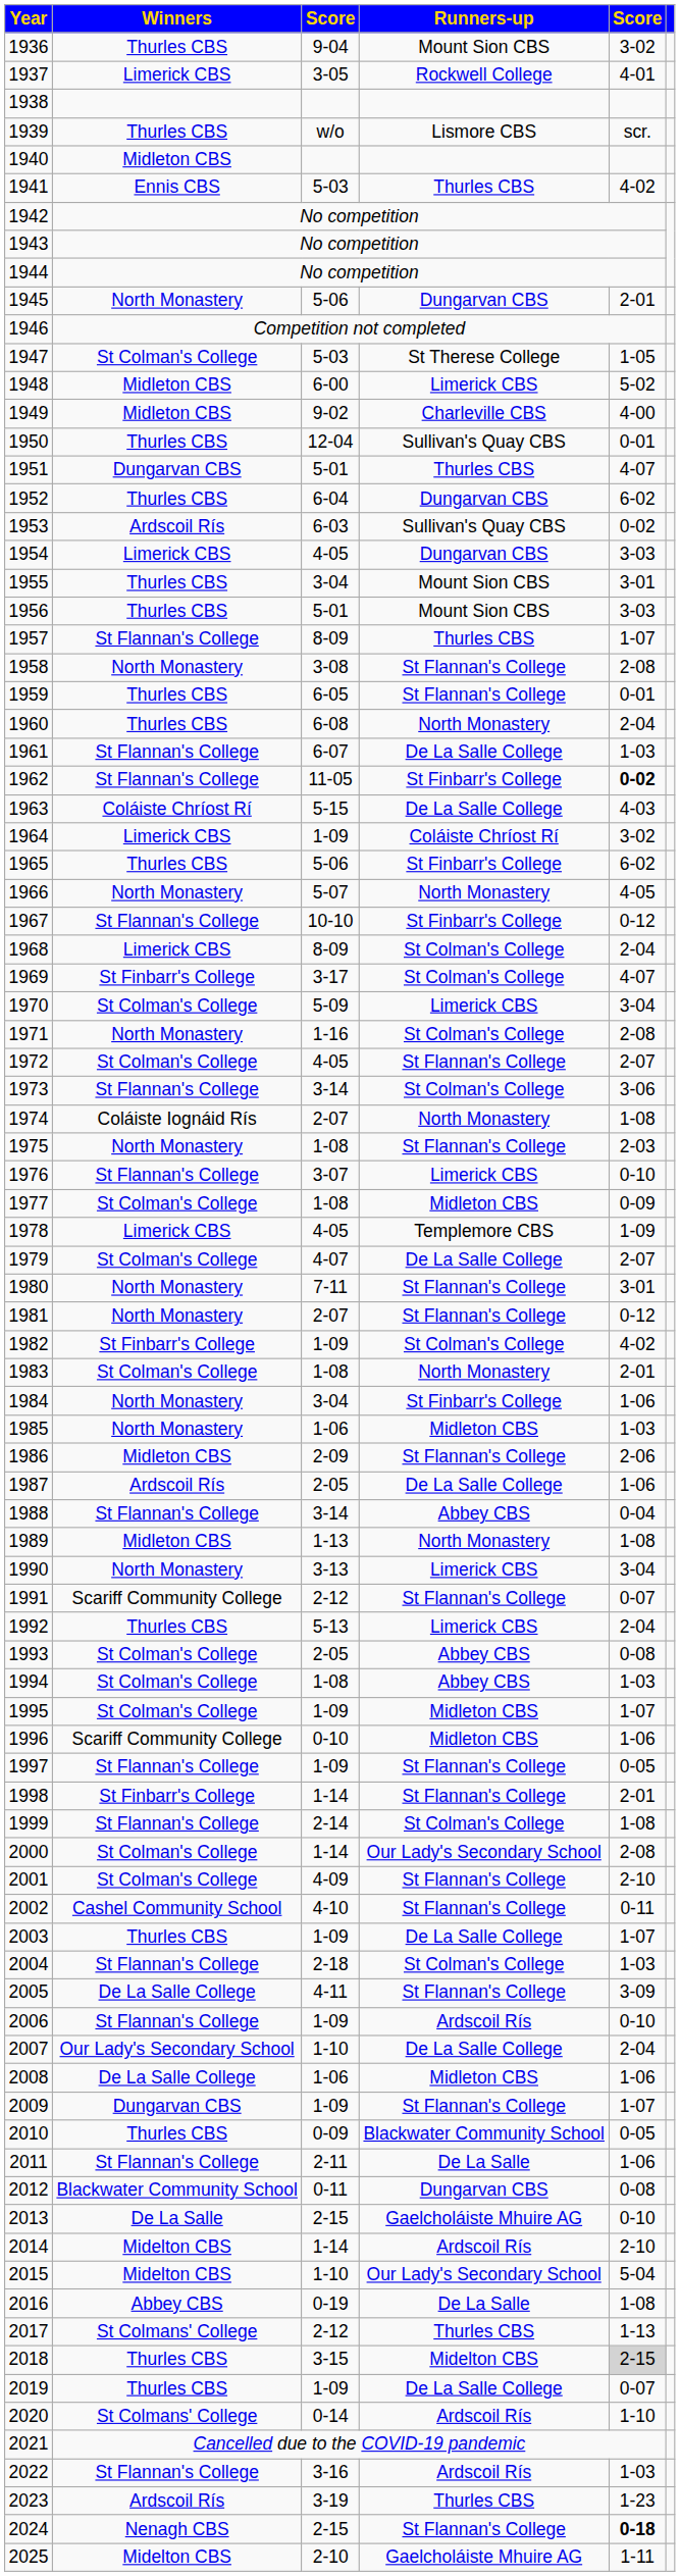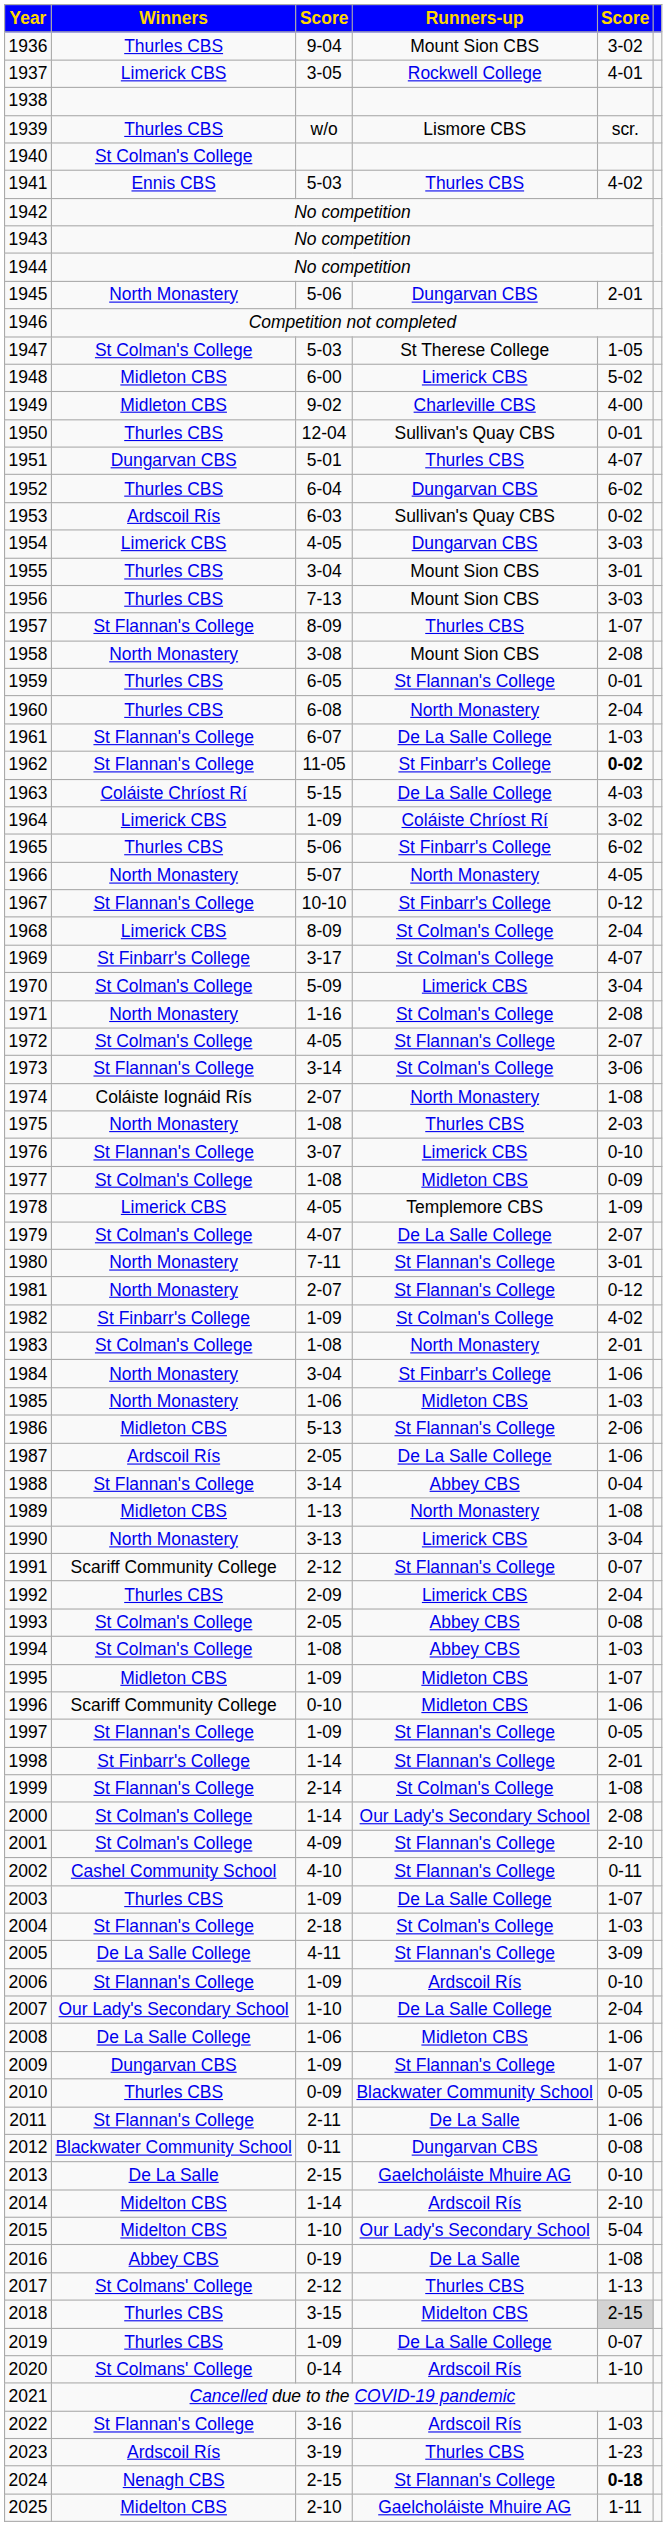 <table class="wikitable sortable" style="text-align:center;">
 <tr>
 <th style="background:blue;color:gold;">Year</th>
 <th style="background:blue;color:gold;">Winners</th>
 <th style="background:blue;color:gold;">Score</th>
 <th style="background:blue;color:gold;">Runners-up</th>
 <th style="background:blue;color:gold;">Score</th>
 <th style="background:blue;color:gold;"></th>
 </tr>
 <tr>
 <td>1936</td>
 <td><a href='#'>Thurles CBS</a></td>
 <td>9-04</td>
 <td>Mount Sion CBS</td>
 <td>3-02</td>
 <td></td>
 </tr>
 <tr>
 <td>1937</td>
 <td><a href='#'>Limerick CBS</a></td>
 <td>3-05</td>
 <td><a href='#'>Rockwell College</a></td>
 <td>4-01</td>
 <td></td>
 </tr>
 <tr>
 <td>1938</td>
 <td></td>
 <td></td>
 <td></td>
 <td></td>
 <td></td>
 </tr>
 <tr>
 <td>1939</td>
 <td><a href='#'>Thurles CBS</a></td>
 <td>w/o</td>
 <td>Lismore CBS</td>
 <td>scr.</td>
 <td></td>
 </tr>
 <tr>
 <td>1940</td>
-<td><a href='#'>Midleton CBS</a></td>
+<td><a href='#'>St Colman's College</a></td>
 <td></td>
 <td></td>
 <td></td>
 <td></td>
 </tr>
 <tr>
 <td>1941</td>
 <td><a href='#'>Ennis CBS</a></td>
 <td>5-03</td>
 <td><a href='#'>Thurles CBS</a></td>
 <td>4-02</td>
 <td></td>
 </tr>
 <tr>
 <td>1942</td>
 <td colspan=4 align=center><em>No competition</em></td>
 </tr>
 <tr>
 <td>1943</td>
 <td colspan=4 align=center><em>No competition</em></td>
 </tr>
 <tr>
 <td>1944</td>
 <td colspan=4 align=center><em>No competition</em></td>
 </tr>
 <tr>
 <td>1945</td>
 <td><a href='#'>North Monastery</a></td>
 <td>5-06</td>
 <td><a href='#'>Dungarvan CBS</a></td>
 <td>2-01</td>
 <td></td>
 </tr>
 <tr>
 <td>1946</td>
 <td colspan=4 align=center><em>Competition not completed</em></td>
 </tr>
 <tr>
 <td>1947</td>
 <td><a href='#'>St Colman's College</a></td>
 <td>5-03</td>
 <td>St Therese College</td>
 <td>1-05</td>
 <td></td>
 </tr>
 <tr>
 <td>1948</td>
 <td><a href='#'>Midleton CBS</a></td>
 <td>6-00</td>
 <td><a href='#'>Limerick CBS</a></td>
 <td>5-02</td>
 <td></td>
 </tr>
 <tr>
 <td>1949</td>
 <td><a href='#'>Midleton CBS</a></td>
 <td>9-02</td>
 <td><a href='#'>Charleville CBS</a></td>
 <td>4-00</td>
 <td></td>
 </tr>
 <tr>
 <td>1950</td>
 <td><a href='#'>Thurles CBS</a></td>
 <td>12-04</td>
 <td>Sullivan's Quay CBS</td>
 <td>0-01</td>
 <td></td>
 </tr>
 <tr>
 <td>1951</td>
 <td><a href='#'>Dungarvan CBS</a></td>
 <td>5-01</td>
 <td><a href='#'>Thurles CBS</a></td>
 <td>4-07</td>
 <td></td>
 </tr>
 <tr>
 <td>1952</td>
 <td><a href='#'>Thurles CBS</a></td>
 <td>6-04</td>
 <td><a href='#'>Dungarvan CBS</a></td>
 <td>6-02</td>
 <td></td>
 </tr>
 <tr>
 <td>1953</td>
 <td><a href='#'>Ardscoil Rís</a></td>
 <td>6-03</td>
 <td>Sullivan's Quay CBS</td>
 <td>0-02</td>
 <td></td>
 </tr>
 <tr>
 <td>1954</td>
 <td><a href='#'>Limerick CBS</a></td>
 <td>4-05</td>
 <td><a href='#'>Dungarvan CBS</a></td>
 <td>3-03</td>
 <td></td>
 </tr>
 <tr>
 <td>1955</td>
 <td><a href='#'>Thurles CBS</a></td>
 <td>3-04</td>
 <td>Mount Sion CBS</td>
 <td>3-01</td>
 <td></td>
 </tr>
 <tr>
 <td>1956</td>
 <td><a href='#'>Thurles CBS</a></td>
-<td>5-01</td>
+<td>7-13</td>
 <td>Mount Sion CBS</td>
 <td>3-03</td>
 <td></td>
 </tr>
 <tr>
 <td>1957</td>
 <td><a href='#'>St Flannan's College</a></td>
 <td>8-09</td>
 <td><a href='#'>Thurles CBS</a></td>
 <td>1-07</td>
 <td></td>
 </tr>
 <tr>
 <td>1958</td>
 <td><a href='#'>North Monastery</a></td>
 <td>3-08</td>
-<td><a href='#'>St Flannan's College</a></td>
+<td>Mount Sion CBS</td>
 <td>2-08</td>
 <td></td>
 </tr>
 <tr>
 <td>1959</td>
 <td><a href='#'>Thurles CBS</a></td>
 <td>6-05</td>
 <td><a href='#'>St Flannan's College</a></td>
 <td>0-01</td>
 <td></td>
 </tr>
 <tr>
 <td>1960</td>
 <td><a href='#'>Thurles CBS</a></td>
 <td>6-08</td>
 <td><a href='#'>North Monastery</a></td>
 <td>2-04</td>
 <td></td>
 </tr>
 <tr>
 <td>1961</td>
 <td><a href='#'>St Flannan's College</a></td>
 <td>6-07</td>
 <td><a href='#'>De La Salle College</a></td>
 <td>1-03</td>
 <td></td>
 </tr>
 <tr>
 <td>1962</td>
 <td><a href='#'>St Flannan's College</a></td>
 <td>11-05</td>
 <td><a href='#'>St Finbarr's College</a></td>
 <td><strong>0-02</strong></td>
 <td></td>
 </tr>
 <tr>
 <td>1963</td>
 <td><a href='#'>Coláiste Chríost Rí</a></td>
 <td>5-15</td>
 <td><a href='#'>De La Salle College</a></td>
 <td>4-03</td>
 <td></td>
 </tr>
 <tr>
 <td>1964</td>
 <td><a href='#'>Limerick CBS</a></td>
 <td>1-09</td>
 <td><a href='#'>Coláiste Chríost Rí</a></td>
 <td>3-02</td>
 <td></td>
 </tr>
 <tr>
 <td>1965</td>
 <td><a href='#'>Thurles CBS</a></td>
 <td>5-06</td>
 <td><a href='#'>St Finbarr's College</a></td>
 <td>6-02</td>
 <td></td>
 </tr>
 <tr>
 <td>1966</td>
 <td><a href='#'>North Monastery</a></td>
 <td>5-07</td>
 <td><a href='#'>North Monastery</a></td>
 <td>4-05</td>
 <td></td>
 </tr>
 <tr>
 <td>1967</td>
 <td><a href='#'>St Flannan's College</a></td>
 <td>10-10</td>
 <td><a href='#'>St Finbarr's College</a></td>
 <td>0-12</td>
 <td></td>
 </tr>
 <tr>
 <td>1968</td>
 <td><a href='#'>Limerick CBS</a></td>
 <td>8-09</td>
 <td><a href='#'>St Colman's College</a></td>
 <td>2-04</td>
 <td></td>
 </tr>
 <tr>
 <td>1969</td>
 <td><a href='#'>St Finbarr's College</a></td>
 <td>3-17</td>
 <td><a href='#'>St Colman's College</a></td>
 <td>4-07</td>
 <td></td>
 </tr>
 <tr>
 <td>1970</td>
 <td><a href='#'>St Colman's College</a></td>
 <td>5-09</td>
 <td><a href='#'>Limerick CBS</a></td>
 <td>3-04</td>
 <td></td>
 </tr>
 <tr>
 <td>1971</td>
 <td><a href='#'>North Monastery</a></td>
 <td>1-16</td>
 <td><a href='#'>St Colman's College</a></td>
 <td>2-08</td>
 <td></td>
 </tr>
 <tr>
 <td>1972</td>
 <td><a href='#'>St Colman's College</a></td>
 <td>4-05</td>
 <td><a href='#'>St Flannan's College</a></td>
 <td>2-07</td>
 <td></td>
 </tr>
 <tr>
 <td>1973</td>
 <td><a href='#'>St Flannan's College</a></td>
 <td>3-14</td>
 <td><a href='#'>St Colman's College</a></td>
 <td>3-06</td>
 <td></td>
 </tr>
 <tr>
 <td>1974</td>
 <td>Coláiste Iognáid Rís</td>
 <td>2-07</td>
 <td><a href='#'>North Monastery</a></td>
 <td>1-08</td>
 <td></td>
 </tr>
 <tr>
 <td>1975</td>
 <td><a href='#'>North Monastery</a></td>
 <td>1-08</td>
-<td><a href='#'>St Flannan's College</a></td>
+<td><a href='#'>Thurles CBS</a></td>
 <td>2-03</td>
 <td></td>
 </tr>
 <tr>
 <td>1976</td>
 <td><a href='#'>St Flannan's College</a></td>
 <td>3-07</td>
 <td><a href='#'>Limerick CBS</a></td>
 <td>0-10</td>
 <td></td>
 </tr>
 <tr>
 <td>1977</td>
 <td><a href='#'>St Colman's College</a></td>
 <td>1-08</td>
 <td><a href='#'>Midleton CBS</a></td>
 <td>0-09</td>
 <td></td>
 </tr>
 <tr>
 <td>1978</td>
 <td><a href='#'>Limerick CBS</a></td>
 <td>4-05</td>
 <td>Templemore CBS</td>
 <td>1-09</td>
 <td></td>
 </tr>
 <tr>
 <td>1979</td>
 <td><a href='#'>St Colman's College</a></td>
 <td>4-07</td>
 <td><a href='#'>De La Salle College</a></td>
 <td>2-07</td>
 <td></td>
 </tr>
 <tr>
 <td>1980</td>
 <td><a href='#'>North Monastery</a></td>
 <td>7-11</td>
 <td><a href='#'>St Flannan's College</a></td>
 <td>3-01</td>
 <td></td>
 </tr>
 <tr>
 <td>1981</td>
 <td><a href='#'>North Monastery</a></td>
 <td>2-07</td>
 <td><a href='#'>St Flannan's College</a></td>
 <td>0-12</td>
 <td></td>
 </tr>
 <tr>
 <td>1982</td>
 <td><a href='#'>St Finbarr's College</a></td>
 <td>1-09</td>
 <td><a href='#'>St Colman's College</a></td>
 <td>4-02</td>
 <td></td>
 </tr>
 <tr>
 <td>1983</td>
 <td><a href='#'>St Colman's College</a></td>
 <td>1-08</td>
 <td><a href='#'>North Monastery</a></td>
 <td>2-01</td>
 <td></td>
 </tr>
 <tr>
 <td>1984</td>
 <td><a href='#'>North Monastery</a></td>
 <td>3-04</td>
 <td><a href='#'>St Finbarr's College</a></td>
 <td>1-06</td>
 <td></td>
 </tr>
 <tr>
 <td>1985</td>
 <td><a href='#'>North Monastery</a></td>
 <td>1-06</td>
 <td><a href='#'>Midleton CBS</a></td>
 <td>1-03</td>
 <td></td>
 </tr>
 <tr>
 <td>1986</td>
 <td><a href='#'>Midleton CBS</a></td>
-<td>2-09</td>
+<td>5-13</td>
 <td><a href='#'>St Flannan's College</a></td>
 <td>2-06</td>
 <td></td>
 </tr>
 <tr>
 <td>1987</td>
 <td><a href='#'>Ardscoil Rís</a></td>
 <td>2-05</td>
 <td><a href='#'>De La Salle College</a></td>
 <td>1-06</td>
 <td></td>
 </tr>
 <tr>
 <td>1988</td>
 <td><a href='#'>St Flannan's College</a></td>
 <td>3-14</td>
 <td><a href='#'>Abbey CBS</a></td>
 <td>0-04</td>
 <td></td>
 </tr>
 <tr>
 <td>1989</td>
 <td><a href='#'>Midleton CBS</a></td>
 <td>1-13</td>
 <td><a href='#'>North Monastery</a></td>
 <td>1-08</td>
 <td></td>
 </tr>
 <tr>
 <td>1990</td>
 <td><a href='#'>North Monastery</a></td>
 <td>3-13</td>
 <td><a href='#'>Limerick CBS</a></td>
 <td>3-04</td>
 <td></td>
 </tr>
 <tr>
 <td>1991</td>
 <td>Scariff Community College</td>
 <td>2-12</td>
 <td><a href='#'>St Flannan's College</a></td>
 <td>0-07</td>
 <td></td>
 </tr>
 <tr>
 <td>1992</td>
 <td><a href='#'>Thurles CBS</a></td>
-<td>5-13</td>
+<td>2-09</td>
 <td><a href='#'>Limerick CBS</a></td>
 <td>2-04</td>
 <td></td>
 </tr>
 <tr>
 <td>1993</td>
 <td><a href='#'>St Colman's College</a></td>
 <td>2-05</td>
 <td><a href='#'>Abbey CBS</a></td>
 <td>0-08</td>
 <td></td>
 </tr>
 <tr>
 <td>1994</td>
 <td><a href='#'>St Colman's College</a></td>
 <td>1-08</td>
 <td><a href='#'>Abbey CBS</a></td>
 <td>1-03</td>
 <td></td>
 </tr>
 <tr>
 <td>1995</td>
-<td><a href='#'>St Colman's College</a></td>
+<td><a href='#'>Midleton CBS</a></td>
 <td>1-09</td>
 <td><a href='#'>Midleton CBS</a></td>
 <td>1-07</td>
 <td></td>
 </tr>
 <tr>
 <td>1996</td>
 <td>Scariff Community College</td>
 <td>0-10</td>
 <td><a href='#'>Midleton CBS</a></td>
 <td>1-06</td>
 <td></td>
 </tr>
 <tr>
 <td>1997</td>
 <td><a href='#'>St Flannan's College</a></td>
 <td>1-09</td>
 <td><a href='#'>St Flannan's College</a></td>
 <td>0-05</td>
 <td></td>
 </tr>
 <tr>
 <td>1998</td>
 <td><a href='#'>St Finbarr's College</a></td>
 <td>1-14</td>
 <td><a href='#'>St Flannan's College</a></td>
 <td>2-01</td>
 <td></td>
 </tr>
 <tr>
 <td>1999</td>
 <td><a href='#'>St Flannan's College</a></td>
 <td>2-14</td>
 <td><a href='#'>St Colman's College</a></td>
 <td>1-08</td>
 <td></td>
 </tr>
 <tr>
 <td>2000</td>
 <td><a href='#'>St Colman's College</a></td>
 <td>1-14</td>
 <td><a href='#'>Our Lady's Secondary School</a></td>
 <td>2-08</td>
 <td></td>
 </tr>
 <tr>
 <td>2001</td>
 <td><a href='#'>St Colman's College</a></td>
 <td>4-09</td>
 <td><a href='#'>St Flannan's College</a></td>
 <td>2-10</td>
 <td></td>
 </tr>
 <tr>
 <td>2002</td>
 <td><a href='#'>Cashel Community School</a></td>
 <td>4-10</td>
 <td><a href='#'>St Flannan's College</a></td>
 <td>0-11</td>
 <td></td>
 </tr>
 <tr>
 <td>2003</td>
 <td><a href='#'>Thurles CBS</a></td>
 <td>1-09</td>
 <td><a href='#'>De La Salle College</a></td>
 <td>1-07</td>
 <td></td>
 </tr>
 <tr>
 <td>2004</td>
 <td><a href='#'>St Flannan's College</a></td>
 <td>2-18</td>
 <td><a href='#'>St Colman's College</a></td>
 <td>1-03</td>
 <td></td>
 </tr>
 <tr>
 <td>2005</td>
 <td><a href='#'>De La Salle College</a></td>
 <td>4-11</td>
 <td><a href='#'>St Flannan's College</a></td>
 <td>3-09</td>
 <td></td>
 </tr>
 <tr>
 <td>2006</td>
 <td><a href='#'>St Flannan's College</a></td>
 <td>1-09</td>
 <td><a href='#'>Ardscoil Rís</a></td>
 <td>0-10</td>
 <td></td>
 </tr>
 <tr>
 <td>2007</td>
 <td><a href='#'>Our Lady's Secondary School</a></td>
 <td>1-10</td>
 <td><a href='#'>De La Salle College</a></td>
 <td>2-04</td>
 <td></td>
 </tr>
 <tr>
 <td>2008</td>
 <td><a href='#'>De La Salle College</a></td>
 <td>1-06</td>
 <td><a href='#'>Midleton CBS</a></td>
 <td>1-06</td>
 <td></td>
 </tr>
 <tr>
 <td>2009</td>
 <td><a href='#'>Dungarvan CBS</a></td>
 <td>1-09</td>
 <td><a href='#'>St Flannan's College</a></td>
 <td>1-07</td>
 <td></td>
 </tr>
 <tr>
 <td>2010</td>
 <td><a href='#'>Thurles CBS</a></td>
 <td>0-09</td>
 <td><a href='#'>Blackwater Community School</a></td>
 <td>0-05</td>
 <td></td>
 </tr>
 <tr>
 <td>2011</td>
 <td><a href='#'>St Flannan's College</a></td>
 <td>2-11</td>
 <td><a href='#'>De La Salle</a></td>
 <td>1-06</td>
 <td></td>
 </tr>
 <tr>
 <td>2012</td>
 <td><a href='#'>Blackwater Community School</a></td>
 <td>0-11</td>
 <td><a href='#'>Dungarvan CBS</a></td>
 <td>0-08</td>
 <td></td>
 </tr>
 <tr>
 <td>2013</td>
 <td><a href='#'>De La Salle</a></td>
 <td>2-15</td>
 <td><a href='#'>Gaelcholáiste Mhuire AG</a></td>
 <td>0-10</td>
 <td></td>
 </tr>
 <tr>
 <td>2014</td>
 <td><a href='#'>Midelton CBS</a></td>
 <td>1-14</td>
 <td><a href='#'>Ardscoil Rís</a></td>
 <td>2-10</td>
 <td></td>
 </tr>
 <tr>
 <td>2015</td>
 <td><a href='#'>Midelton CBS</a></td>
 <td>1-10</td>
 <td><a href='#'>Our Lady's Secondary School</a></td>
 <td>5-04</td>
 <td></td>
 </tr>
 <tr>
 <td>2016</td>
 <td><a href='#'>Abbey CBS</a></td>
 <td>0-19</td>
 <td><a href='#'>De La Salle</a></td>
 <td>1-08</td>
 <td></td>
 </tr>
 <tr>
 <td>2017</td>
 <td><a href='#'>St Colmans' College</a></td>
 <td>2-12</td>
 <td><a href='#'>Thurles CBS</a></td>
 <td>1-13</td>
 <td></td>
 </tr>
 <tr>
 <td>2018</td>
 <td><a href='#'>Thurles CBS</a></td>
 <td>3-15</td>
 <td><a href='#'>Midelton CBS</a></td>
 <td style="background: lightgrey;">2-15</td>
 <td></td>
 </tr>
 <tr>
 <td>2019</td>
 <td><a href='#'>Thurles CBS</a></td>
 <td>1-09</td>
 <td><a href='#'>De La Salle College</a></td>
 <td>0-07</td>
 <td></td>
 </tr>
 <tr>
 <td>2020</td>
 <td><a href='#'>St Colmans' College</a></td>
 <td>0-14</td>
 <td><a href='#'>Ardscoil Rís</a></td>
 <td>1-10</td>
 <td></td>
 </tr>
 <tr>
 <td>2021</td>
 <td colspan=4 align=center><em><a href='#'>Cancelled</a> due to the <a href='#'>COVID-19 pandemic</a></em></td>
 </tr>
 <tr>
 <td>2022</td>
 <td><a href='#'>St Flannan's College</a></td>
 <td>3-16</td>
 <td><a href='#'>Ardscoil Rís</a></td>
 <td>1-03</td>
 <td></td>
 </tr>
 <tr>
 <td>2023</td>
 <td><a href='#'>Ardscoil Rís</a></td>
 <td>3-19</td>
 <td><a href='#'>Thurles CBS</a></td>
 <td>1-23</td>
 <td></td>
 </tr>
 <tr>
 <td>2024</td>
 <td><a href='#'>Nenagh CBS</a></td>
 <td>2-15</td>
 <td><a href='#'>St Flannan's College</a></td>
 <td><strong>0-18</strong></td>
 <td></td>
 </tr>
 <tr>
 <td>2025</td>
 <td><a href='#'>Midelton CBS</a></td>
 <td>2-10</td>
 <td><a href='#'>Gaelcholáiste Mhuire AG</a></td>
 <td>1-11</td>
 <td></td>
 </tr>
 </table>
